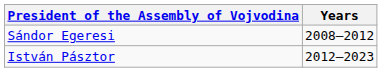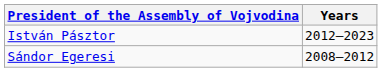 <table class=wikitable>
 <tr>
 <th><a href='#'>President of the Assembly of Vojvodina</a></th>
 <th>Years</th>
 </tr>
 <tr>
+<td><a href='#'>István Pásztor</a></td>
+<td>2012–2023</td>
+</tr>
+<tr>
 <td><a href='#'>Sándor Egeresi</a></td>
 <td>2008–2012</td>
 </tr>
-<tr>
-<td><a href='#'>István Pásztor</a></td>
-<td>2012–2023</td>
-</tr>
 </table>
